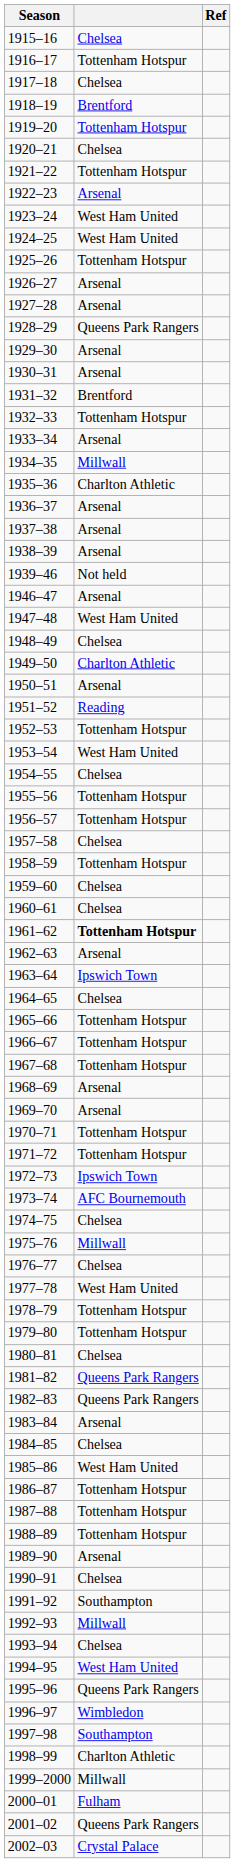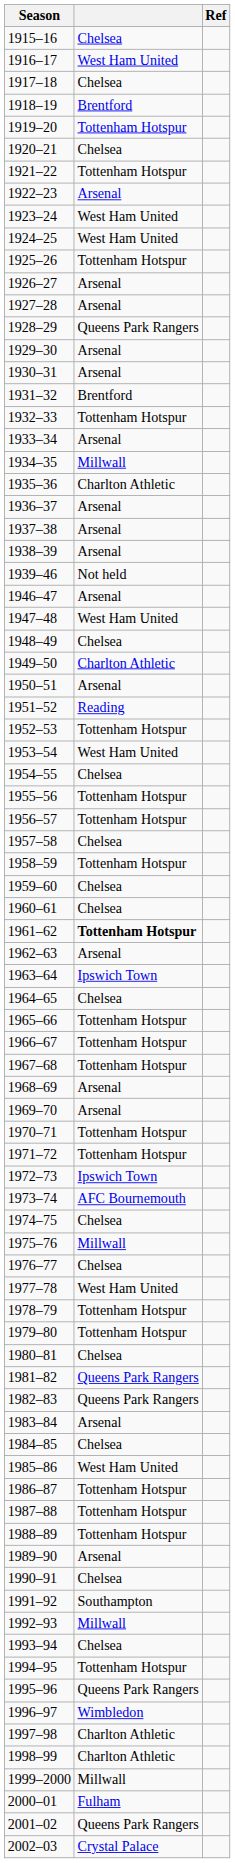 <table class="wikitable">
 <tr>
 <th>Season</th>
 <th></th>
 <th>Ref</th>
 </tr>
 <tr>
 <td>1915–16</td>
 <td><a href='#'>Chelsea</a></td>
 <td></td>
 </tr>
 <tr>
 <td>1916–17</td>
-<td>Tottenham Hotspur</td>
+<td><a href='#'>West Ham United</a></td>
 <td></td>
 </tr>
 <tr>
 <td>1917–18</td>
 <td>Chelsea</td>
 <td></td>
 </tr>
 <tr>
 <td>1918–19</td>
 <td><a href='#'>Brentford</a></td>
 <td></td>
 </tr>
 <tr>
 <td>1919–20</td>
 <td><a href='#'>Tottenham Hotspur</a></td>
 <td></td>
 </tr>
 <tr>
 <td>1920–21</td>
 <td>Chelsea</td>
 <td></td>
 </tr>
 <tr>
 <td>1921–22</td>
 <td>Tottenham Hotspur</td>
 <td></td>
 </tr>
 <tr>
 <td>1922–23</td>
 <td><a href='#'>Arsenal</a></td>
 <td></td>
 </tr>
 <tr>
 <td>1923–24</td>
 <td>West Ham United</td>
 <td></td>
 </tr>
 <tr>
 <td>1924–25</td>
 <td>West Ham United</td>
 <td></td>
 </tr>
 <tr>
 <td>1925–26</td>
 <td>Tottenham Hotspur</td>
 <td></td>
 </tr>
 <tr>
 <td>1926–27</td>
 <td>Arsenal</td>
 <td></td>
 </tr>
 <tr>
 <td>1927–28</td>
 <td>Arsenal</td>
 <td></td>
 </tr>
 <tr>
 <td>1928–29</td>
 <td>Queens Park Rangers</td>
 <td></td>
 </tr>
 <tr>
 <td>1929–30</td>
 <td>Arsenal</td>
 <td></td>
 </tr>
 <tr>
 <td>1930–31</td>
 <td>Arsenal</td>
 <td></td>
 </tr>
 <tr>
 <td>1931–32</td>
 <td>Brentford</td>
 <td></td>
 </tr>
 <tr>
 <td>1932–33</td>
 <td>Tottenham Hotspur</td>
 <td></td>
 </tr>
 <tr>
 <td>1933–34</td>
 <td>Arsenal</td>
 <td></td>
 </tr>
 <tr>
 <td>1934–35</td>
 <td><a href='#'>Millwall</a></td>
 <td></td>
 </tr>
 <tr>
 <td>1935–36</td>
 <td>Charlton Athletic</td>
 <td></td>
 </tr>
 <tr>
 <td>1936–37</td>
 <td>Arsenal</td>
 <td></td>
 </tr>
 <tr>
 <td>1937–38</td>
 <td>Arsenal</td>
 <td></td>
 </tr>
 <tr>
 <td>1938–39</td>
 <td>Arsenal</td>
 <td></td>
 </tr>
 <tr>
 <td>1939–46</td>
 <td>Not held</td>
 <td></td>
 </tr>
 <tr>
 <td>1946–47</td>
 <td>Arsenal</td>
 <td></td>
 </tr>
 <tr>
 <td>1947–48</td>
 <td>West Ham United</td>
 <td></td>
 </tr>
 <tr>
 <td>1948–49</td>
 <td>Chelsea</td>
 <td></td>
 </tr>
 <tr>
 <td>1949–50</td>
 <td><a href='#'>Charlton Athletic</a></td>
 <td></td>
 </tr>
 <tr>
 <td>1950–51</td>
 <td>Arsenal</td>
 <td></td>
 </tr>
 <tr>
 <td>1951–52</td>
 <td><a href='#'>Reading</a></td>
 <td></td>
 </tr>
 <tr>
 <td>1952–53</td>
 <td>Tottenham Hotspur</td>
 <td></td>
 </tr>
 <tr>
 <td>1953–54</td>
 <td>West Ham United</td>
 <td></td>
 </tr>
 <tr>
 <td>1954–55</td>
 <td>Chelsea</td>
 <td></td>
 </tr>
 <tr>
 <td>1955–56</td>
 <td>Tottenham Hotspur</td>
 <td></td>
 </tr>
 <tr>
 <td>1956–57</td>
 <td>Tottenham Hotspur</td>
 <td></td>
 </tr>
 <tr>
 <td>1957–58</td>
 <td>Chelsea</td>
 <td></td>
 </tr>
 <tr>
 <td>1958–59</td>
 <td>Tottenham Hotspur</td>
 <td></td>
 </tr>
 <tr>
 <td>1959–60</td>
 <td>Chelsea</td>
 <td></td>
 </tr>
 <tr>
 <td>1960–61</td>
 <td>Chelsea</td>
 <td></td>
 </tr>
 <tr>
 <td>1961–62</td>
 <td><strong>Tottenham Hotspur</strong></td>
 <td></td>
 </tr>
 <tr>
 <td>1962–63</td>
 <td>Arsenal</td>
 <td></td>
 </tr>
 <tr>
 <td>1963–64</td>
 <td><a href='#'>Ipswich Town</a></td>
 <td></td>
 </tr>
 <tr>
 <td>1964–65</td>
 <td>Chelsea</td>
 <td></td>
 </tr>
 <tr>
 <td>1965–66</td>
 <td>Tottenham Hotspur</td>
 <td></td>
 </tr>
 <tr>
 <td>1966–67</td>
 <td>Tottenham Hotspur</td>
 <td></td>
 </tr>
 <tr>
 <td>1967–68</td>
 <td>Tottenham Hotspur</td>
 <td></td>
 </tr>
 <tr>
 <td>1968–69</td>
 <td>Arsenal</td>
 <td></td>
 </tr>
 <tr>
 <td>1969–70</td>
 <td>Arsenal</td>
 <td></td>
 </tr>
 <tr>
 <td>1970–71</td>
 <td>Tottenham Hotspur</td>
 <td></td>
 </tr>
 <tr>
 <td>1971–72</td>
 <td>Tottenham Hotspur</td>
 <td></td>
 </tr>
 <tr>
 <td>1972–73</td>
 <td><a href='#'>Ipswich Town</a></td>
 <td></td>
 </tr>
 <tr>
 <td>1973–74</td>
 <td><a href='#'>AFC Bournemouth</a></td>
 <td></td>
 </tr>
 <tr>
 <td>1974–75</td>
 <td>Chelsea</td>
 <td></td>
 </tr>
 <tr>
 <td>1975–76</td>
 <td><a href='#'>Millwall</a></td>
 <td></td>
 </tr>
 <tr>
 <td>1976–77</td>
 <td>Chelsea</td>
 <td></td>
 </tr>
 <tr>
 <td>1977–78</td>
 <td>West Ham United</td>
 <td></td>
 </tr>
 <tr>
 <td>1978–79</td>
 <td>Tottenham Hotspur</td>
 <td></td>
 </tr>
 <tr>
 <td>1979–80</td>
 <td>Tottenham Hotspur</td>
 <td></td>
 </tr>
 <tr>
 <td>1980–81</td>
 <td>Chelsea</td>
 <td></td>
 </tr>
 <tr>
 <td>1981–82</td>
 <td><a href='#'>Queens Park Rangers</a></td>
 <td></td>
 </tr>
 <tr>
 <td>1982–83</td>
 <td>Queens Park Rangers</td>
 <td></td>
 </tr>
 <tr>
 <td>1983–84</td>
 <td>Arsenal</td>
 <td></td>
 </tr>
 <tr>
 <td>1984–85</td>
 <td>Chelsea</td>
 <td></td>
 </tr>
 <tr>
 <td>1985–86</td>
 <td>West Ham United</td>
 <td></td>
 </tr>
 <tr>
 <td>1986–87</td>
 <td>Tottenham Hotspur</td>
 <td></td>
 </tr>
 <tr>
 <td>1987–88</td>
 <td>Tottenham Hotspur</td>
 <td></td>
 </tr>
 <tr>
 <td>1988–89</td>
 <td>Tottenham Hotspur</td>
 <td></td>
 </tr>
 <tr>
 <td>1989–90</td>
 <td>Arsenal</td>
 <td></td>
 </tr>
 <tr>
 <td>1990–91</td>
 <td>Chelsea</td>
 <td></td>
 </tr>
 <tr>
 <td>1991–92</td>
 <td>Southampton</td>
 <td></td>
 </tr>
 <tr>
 <td>1992–93</td>
 <td><a href='#'>Millwall</a></td>
 <td></td>
 </tr>
 <tr>
 <td>1993–94</td>
 <td>Chelsea</td>
 <td></td>
 </tr>
 <tr>
 <td>1994–95</td>
-<td><a href='#'>West Ham United</a></td>
+<td>Tottenham Hotspur</td>
 <td></td>
 </tr>
 <tr>
 <td>1995–96</td>
 <td>Queens Park Rangers</td>
 <td></td>
 </tr>
 <tr>
 <td>1996–97</td>
 <td><a href='#'>Wimbledon</a></td>
 <td></td>
 </tr>
 <tr>
 <td>1997–98</td>
-<td><a href='#'>Southampton</a></td>
+<td>Charlton Athletic</td>
 <td></td>
 </tr>
 <tr>
 <td>1998–99</td>
 <td>Charlton Athletic</td>
 <td></td>
 </tr>
 <tr>
 <td>1999–2000</td>
 <td>Millwall</td>
 <td></td>
 </tr>
 <tr>
 <td>2000–01</td>
 <td><a href='#'>Fulham</a></td>
 <td></td>
 </tr>
 <tr>
 <td>2001–02</td>
 <td>Queens Park Rangers</td>
 <td></td>
 </tr>
 <tr>
 <td>2002–03</td>
 <td><a href='#'>Crystal Palace</a></td>
 <td></td>
 </tr>
 </table>
